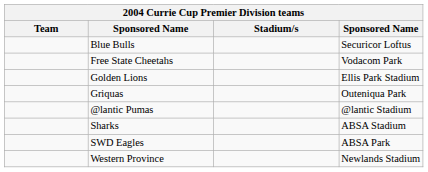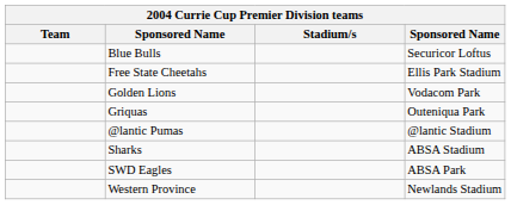 <table class="wikitable collapsible sortable" style="line-height:110%;">
 <tr>
 <th colspan=4>2004 Currie Cup Premier Division teams</th>
 </tr>
 <tr>
 <th width="20%">Team</th>
 <th width="30%">Sponsored Name</th>
 <th width="30%">Stadium/s</th>
 <th width="20%">Sponsored Name</th>
 </tr>
 <tr>
 <td></td>
 <td>Blue Bulls</td>
 <td></td>
 <td>Securicor Loftus</td>
 </tr>
 <tr>
 <td></td>
 <td>Free State Cheetahs</td>
 <td></td>
-<td>Vodacom Park</td>
+<td>Ellis Park Stadium</td>
 </tr>
 <tr>
 <td></td>
 <td>Golden Lions</td>
 <td></td>
-<td>Ellis Park Stadium</td>
+<td>Vodacom Park</td>
 </tr>
 <tr>
 <td></td>
 <td>Griquas</td>
 <td></td>
 <td>Outeniqua Park</td>
 </tr>
 <tr>
 <td></td>
 <td>@lantic Pumas</td>
 <td></td>
 <td>@lantic Stadium</td>
 </tr>
 <tr>
 <td></td>
 <td>Sharks</td>
 <td></td>
 <td>ABSA Stadium</td>
 </tr>
 <tr>
 <td></td>
 <td>SWD Eagles</td>
 <td></td>
 <td>ABSA Park</td>
 </tr>
 <tr>
 <td></td>
 <td>Western Province</td>
 <td></td>
 <td>Newlands Stadium</td>
 </tr>
 </table>
